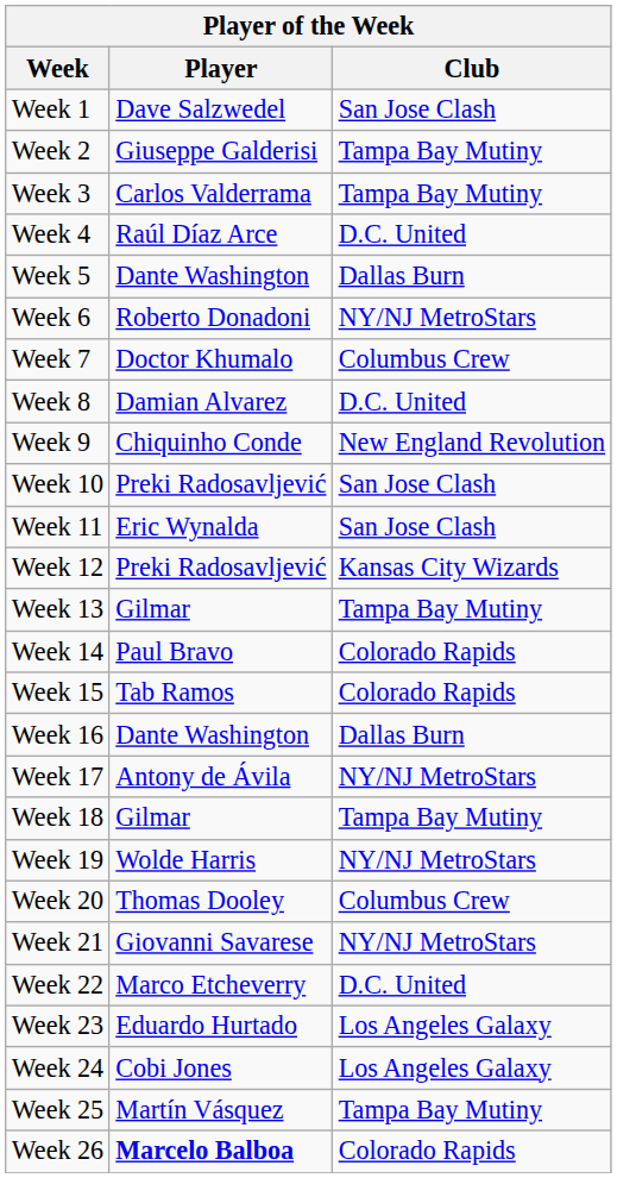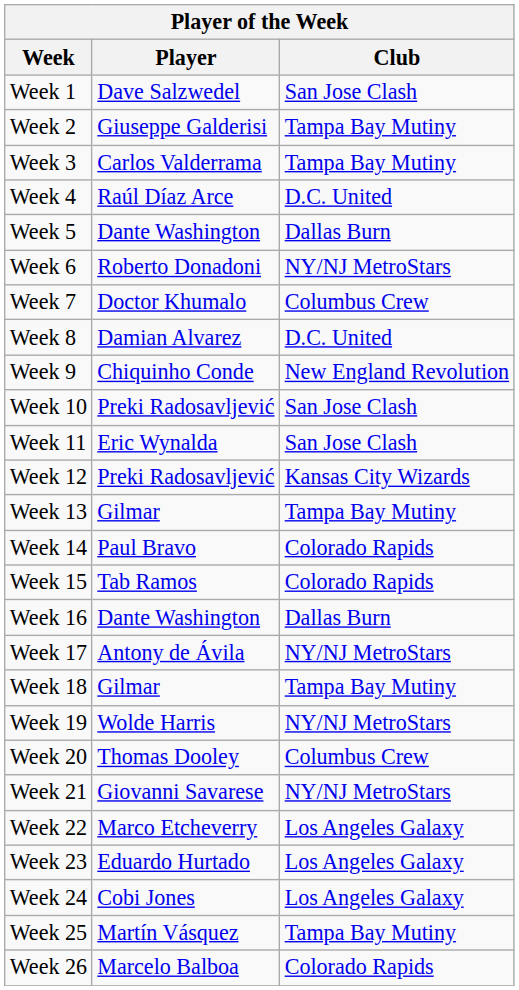 <table class="wikitable collapsible collapsed">
 <tr>
 <th colspan="3">Player of the Week</th>
 </tr>
 <tr>
 <th>Week</th>
 <th>Player</th>
 <th>Club</th>
 </tr>
 <tr>
 <td>Week 1</td>
 <td> <a href='#'>Dave Salzwedel</a></td>
 <td><a href='#'>San Jose Clash</a></td>
 </tr>
 <tr>
 <td>Week 2</td>
 <td> <a href='#'>Giuseppe Galderisi</a></td>
 <td><a href='#'>Tampa Bay Mutiny</a></td>
 </tr>
 <tr>
 <td>Week 3</td>
 <td> <a href='#'>Carlos Valderrama</a></td>
 <td><a href='#'>Tampa Bay Mutiny</a></td>
 </tr>
 <tr>
 <td>Week 4</td>
 <td> <a href='#'>Raúl Díaz Arce</a></td>
 <td><a href='#'>D.C. United</a></td>
 </tr>
 <tr>
 <td>Week 5</td>
 <td> <a href='#'>Dante Washington</a></td>
 <td><a href='#'>Dallas Burn</a></td>
 </tr>
 <tr>
 <td>Week 6</td>
 <td> <a href='#'>Roberto Donadoni</a></td>
 <td><a href='#'>NY/NJ MetroStars</a></td>
 </tr>
 <tr>
 <td>Week 7</td>
 <td> <a href='#'>Doctor Khumalo</a></td>
 <td><a href='#'>Columbus Crew</a></td>
 </tr>
 <tr>
 <td>Week 8</td>
 <td> <a href='#'>Damian Alvarez</a></td>
 <td><a href='#'>D.C. United</a></td>
 </tr>
 <tr>
 <td>Week 9</td>
 <td> <a href='#'>Chiquinho Conde</a></td>
 <td><a href='#'>New England Revolution</a></td>
 </tr>
 <tr>
 <td>Week 10</td>
 <td> <a href='#'>Preki Radosavljević</a></td>
 <td><a href='#'>San Jose Clash</a></td>
 </tr>
 <tr>
 <td>Week 11</td>
 <td> <a href='#'>Eric Wynalda</a></td>
 <td><a href='#'>San Jose Clash</a></td>
 </tr>
 <tr>
 <td>Week 12</td>
 <td> <a href='#'>Preki Radosavljević</a></td>
 <td><a href='#'>Kansas City Wizards</a></td>
 </tr>
 <tr>
 <td>Week 13</td>
 <td> <a href='#'>Gilmar</a></td>
 <td><a href='#'>Tampa Bay Mutiny</a></td>
 </tr>
 <tr>
 <td>Week 14</td>
 <td> <a href='#'>Paul Bravo</a></td>
 <td><a href='#'>Colorado Rapids</a></td>
 </tr>
 <tr>
 <td>Week 15</td>
 <td> <a href='#'>Tab Ramos</a></td>
 <td><a href='#'>Colorado Rapids</a></td>
 </tr>
 <tr>
 <td>Week 16</td>
 <td> <a href='#'>Dante Washington</a></td>
 <td><a href='#'>Dallas Burn</a></td>
 </tr>
 <tr>
 <td>Week 17</td>
 <td> <a href='#'>Antony de Ávila</a></td>
 <td><a href='#'>NY/NJ MetroStars</a></td>
 </tr>
 <tr>
 <td>Week 18</td>
 <td> <a href='#'>Gilmar</a></td>
 <td><a href='#'>Tampa Bay Mutiny</a></td>
 </tr>
 <tr>
 <td>Week 19</td>
 <td> <a href='#'>Wolde Harris</a></td>
 <td><a href='#'>NY/NJ MetroStars</a></td>
 </tr>
 <tr>
 <td>Week 20</td>
 <td> <a href='#'>Thomas Dooley</a></td>
 <td><a href='#'>Columbus Crew</a></td>
 </tr>
 <tr>
 <td>Week 21</td>
 <td> <a href='#'>Giovanni Savarese</a></td>
 <td><a href='#'>NY/NJ MetroStars</a></td>
 </tr>
 <tr>
 <td>Week 22</td>
 <td> <a href='#'>Marco Etcheverry</a></td>
-<td><a href='#'>D.C. United</a></td>
+<td><a href='#'>Los Angeles Galaxy</a></td>
 </tr>
 <tr>
 <td>Week 23</td>
 <td> <a href='#'>Eduardo Hurtado</a></td>
 <td><a href='#'>Los Angeles Galaxy</a></td>
 </tr>
 <tr>
 <td>Week 24</td>
 <td> <a href='#'>Cobi Jones</a></td>
 <td><a href='#'>Los Angeles Galaxy</a></td>
 </tr>
 <tr>
 <td>Week 25</td>
 <td> <a href='#'>Martín Vásquez</a></td>
 <td><a href='#'>Tampa Bay Mutiny</a></td>
 </tr>
 <tr>
 <td>Week 26</td>
-<td><strong> <a href='#'>Marcelo Balboa</a></strong></td>
+<td> <a href='#'>Marcelo Balboa</a></td>
 <td><a href='#'>Colorado Rapids</a></td>
 </tr>
 </table>
